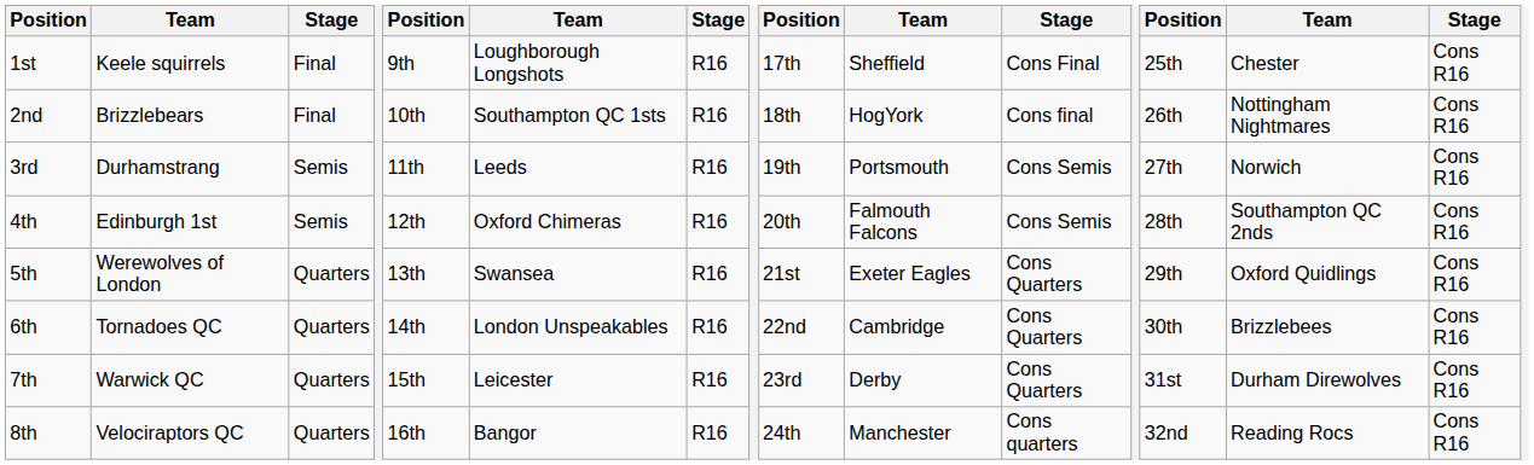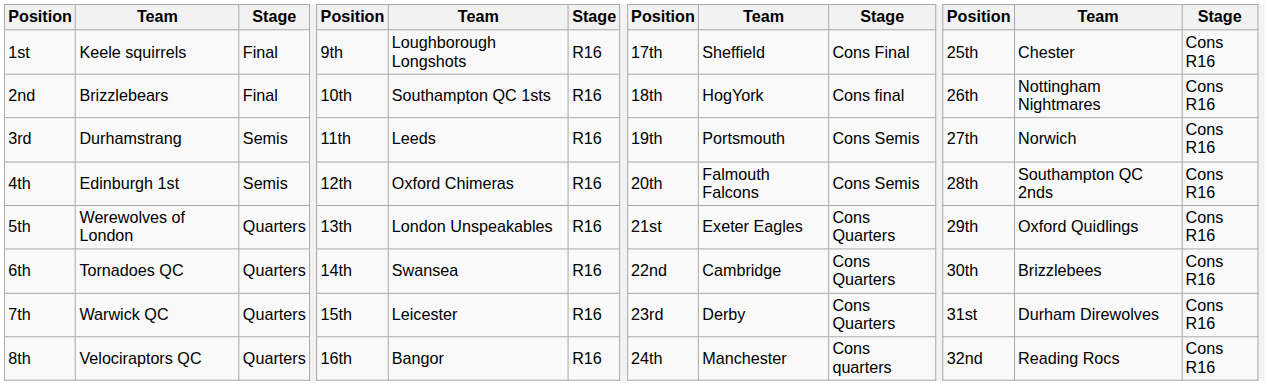 <table class="wikitable" style="border: none;">
 <tr>
 <th>Position</th>
 <th>Team</th>
 <th>Stage</th>
 <th rowspan="10" style="border: none;"></th>
 <th>Position</th>
 <th>Team</th>
 <th>Stage</th>
 <th rowspan="10" style="border: none;"></th>
 <th>Position</th>
 <th>Team</th>
 <th>Stage</th>
 <th rowspan="10" style="border: none;"></th>
 <th>Position</th>
 <th>Team</th>
 <th>Stage</th>
 <th rowspan="10" style="border: none;"></th>
 </tr>
 <tr>
 <td>1st</td>
 <td>Keele squirrels</td>
 <td>Final</td>
 <td>9th</td>
 <td>Loughborough Longshots</td>
 <td>R16</td>
 <td>17th</td>
 <td>Sheffield</td>
 <td>Cons Final</td>
 <td>25th</td>
 <td>Chester</td>
 <td>Cons R16</td>
 </tr>
 <tr>
 <td>2nd</td>
 <td>Brizzlebears</td>
 <td>Final</td>
 <td>10th</td>
 <td>Southampton QC 1sts</td>
 <td>R16</td>
 <td>18th</td>
 <td>HogYork</td>
 <td>Cons final</td>
 <td>26th</td>
 <td>Nottingham Nightmares</td>
 <td>Cons R16</td>
 </tr>
 <tr>
 <td>3rd</td>
 <td>Durhamstrang</td>
 <td>Semis</td>
 <td>11th</td>
 <td>Leeds</td>
 <td>R16</td>
 <td>19th</td>
 <td>Portsmouth</td>
 <td>Cons Semis</td>
 <td>27th</td>
 <td>Norwich</td>
 <td>Cons R16</td>
 </tr>
 <tr>
 <td>4th</td>
 <td>Edinburgh 1st</td>
 <td>Semis</td>
 <td>12th</td>
 <td>Oxford Chimeras</td>
 <td>R16</td>
 <td>20th</td>
 <td>Falmouth Falcons</td>
 <td>Cons Semis</td>
 <td>28th</td>
 <td>Southampton QC 2nds</td>
 <td>Cons R16</td>
 </tr>
 <tr>
 <td>5th</td>
 <td>Werewolves of London</td>
 <td>Quarters</td>
 <td>13th</td>
-<td>Swansea</td>
+<td>London Unspeakables</td>
 <td>R16</td>
 <td>21st</td>
 <td>Exeter Eagles</td>
 <td>Cons Quarters</td>
 <td>29th</td>
 <td>Oxford Quidlings</td>
 <td>Cons R16</td>
 </tr>
 <tr>
 <td>6th</td>
 <td>Tornadoes QC</td>
 <td>Quarters</td>
 <td>14th</td>
-<td>London Unspeakables</td>
+<td>Swansea</td>
 <td>R16</td>
 <td>22nd</td>
 <td>Cambridge</td>
 <td>Cons Quarters</td>
 <td>30th</td>
 <td>Brizzlebees</td>
 <td>Cons R16</td>
 </tr>
 <tr>
 <td>7th</td>
 <td>Warwick QC</td>
 <td>Quarters</td>
 <td>15th</td>
 <td>Leicester</td>
 <td>R16</td>
 <td>23rd</td>
 <td>Derby</td>
 <td>Cons Quarters</td>
 <td>31st</td>
 <td>Durham Direwolves</td>
 <td>Cons R16</td>
 </tr>
 <tr>
 <td>8th</td>
 <td>Velociraptors QC</td>
 <td>Quarters</td>
 <td>16th</td>
 <td>Bangor</td>
 <td>R16</td>
 <td>24th</td>
 <td>Manchester</td>
 <td>Cons quarters</td>
 <td>32nd</td>
 <td>Reading Rocs</td>
 <td>Cons R16</td>
 </tr>
 </table>
